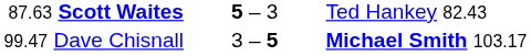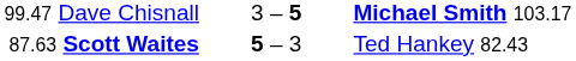 <table style="text-align:center">
 <tr>
 <th width=223></th>
 <th width=100></th>
 <th width=223></th>
 </tr>
 <tr>
+<td align=right><small><span>99.47</span></small> <a href='#'>Dave Chisnall</a> </td>
+<td>3 – <strong>5</strong></td>
+<td align=left> <strong><a href='#'>Michael Smith</a></strong> <small><span>103.17</span></small></td>
+</tr>
+<tr>
 <td align=right><small><span>87.63</span></small> <strong><a href='#'>Scott Waites</a></strong> </td>
 <td><strong>5</strong> – 3</td>
 <td align=left> <a href='#'>Ted Hankey</a> <small><span>82.43</span></small></td>
 </tr>
-<tr>
-<td align=right><small><span>99.47</span></small> <a href='#'>Dave Chisnall</a> </td>
-<td>3 – <strong>5</strong></td>
-<td align=left> <strong><a href='#'>Michael Smith</a></strong> <small><span>103.17</span></small></td>
-</tr>
 </table>
